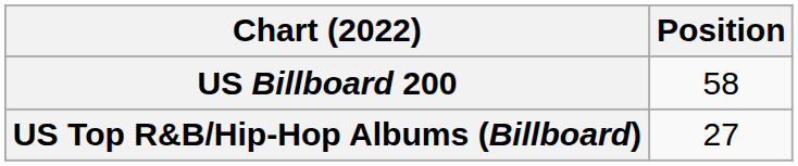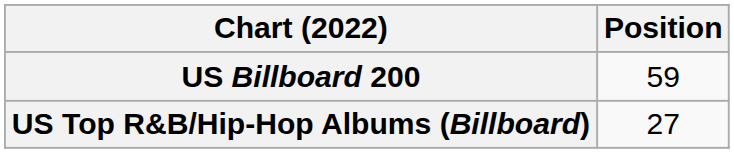 <table class="wikitable sortable plainrowheaders" style="text-align:center">
 <tr>
 <th scope="col">Chart (2022)</th>
 <th scope="col">Position</th>
 </tr>
 <tr>
 <th scope="row">US <em>Billboard</em> 200</th>
-<td>58</td>
+<td>59</td>
 </tr>
 <tr>
 <th scope="row">US Top R&B/Hip-Hop Albums (<em>Billboard</em>)</th>
 <td>27</td>
 </tr>
 </table>
